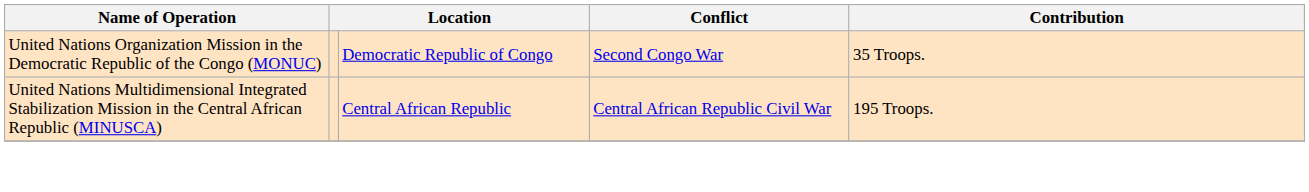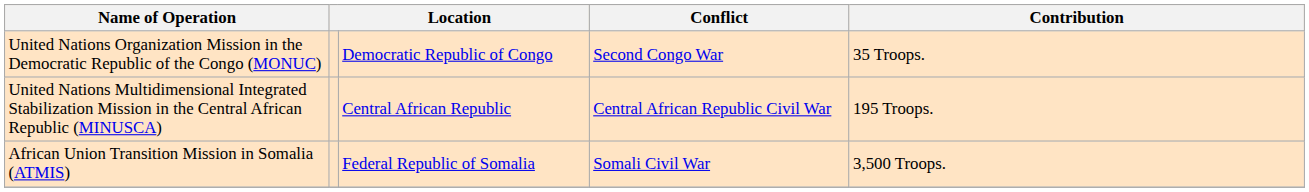 <table class="wikitable" width="98%">
 <tr bgcolor=#FFE4C4>
 <th width="25%"><strong>Name of Operation</strong></th>
 <th colspan=2; width="20%"><strong>Location</strong></th>
 <th width="20%"><strong>Conflict</strong></th>
 <th width="40%"><strong>Contribution</strong></th>
 </tr>
 <tr bgcolor=#FFE4C4>
 <td>United Nations Organization Mission in the Democratic Republic of the Congo (<a href='#'>MONUC</a>)</td>
 <td></td>
 <td><a href='#'>Democratic Republic of Congo</a></td>
 <td><a href='#'>Second Congo War</a></td>
 <td>35 Troops.</td>
 </tr>
 <tr bgcolor=#FFE4C4>
 <td>United Nations Multidimensional Integrated Stabilization Mission in the Central African Republic (<a href='#'>MINUSCA</a>)</td>
 <td></td>
 <td><a href='#'>Central African Republic</a></td>
 <td><a href='#'>Central African Republic Civil War</a></td>
 <td>195 Troops.</td>
 </tr>
 <tr bgcolor=#FFE4C4>
+<td>African Union Transition Mission in Somalia (<a href='#'>ATMIS</a>)</td>
+<td></td>
+<td><a href='#'>Federal Republic of Somalia</a></td>
+<td><a href='#'>Somali Civil War</a></td>
+<td>3,500 Troops.</td>
+</tr>
+<tr bgcolor=#FFE4C4>
 </tr>
 </table>
